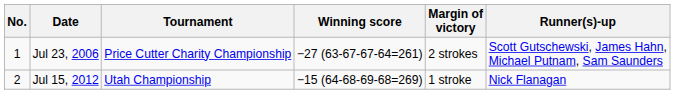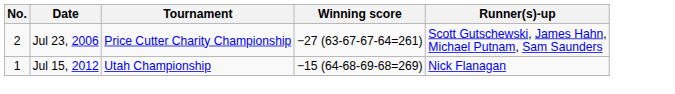 <table class="wikitable" style="font-size:95%;">
 <tr>
 <th>No.</th>
 <th>Date</th>
 <th>Tournament</th>
 <th>Winning score</th>
-<th>Margin of<br>victory</th>
 <th>Runner(s)-up</th>
 </tr>
 <tr>
-<td align=center>1</td>
+<td align=center>2</td>
 <td align=right>Jul 23, <a href='#'>2006</a></td>
 <td><a href='#'>Price Cutter Charity Championship</a></td>
 <td>−27 (63-67-67-64=261)</td>
-<td>2 strokes</td>
 <td> <a href='#'>Scott Gutschewski</a>,  <a href='#'>James Hahn</a>,<br> <a href='#'>Michael Putnam</a>,  <a href='#'>Sam Saunders</a></td>
 </tr>
 <tr>
-<td align=center>2</td>
+<td align=center>1</td>
 <td align=right>Jul 15, <a href='#'>2012</a></td>
 <td><a href='#'>Utah Championship</a></td>
 <td>−15 (64-68-69-68=269)</td>
-<td>1 stroke</td>
 <td> <a href='#'>Nick Flanagan</a></td>
 </tr>
 </table>
